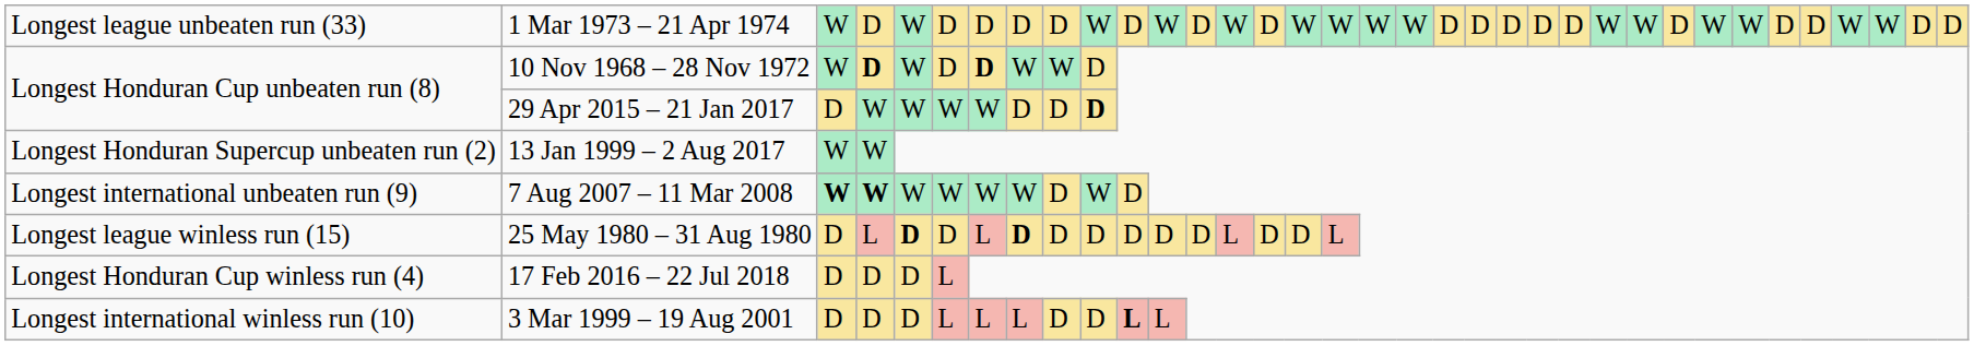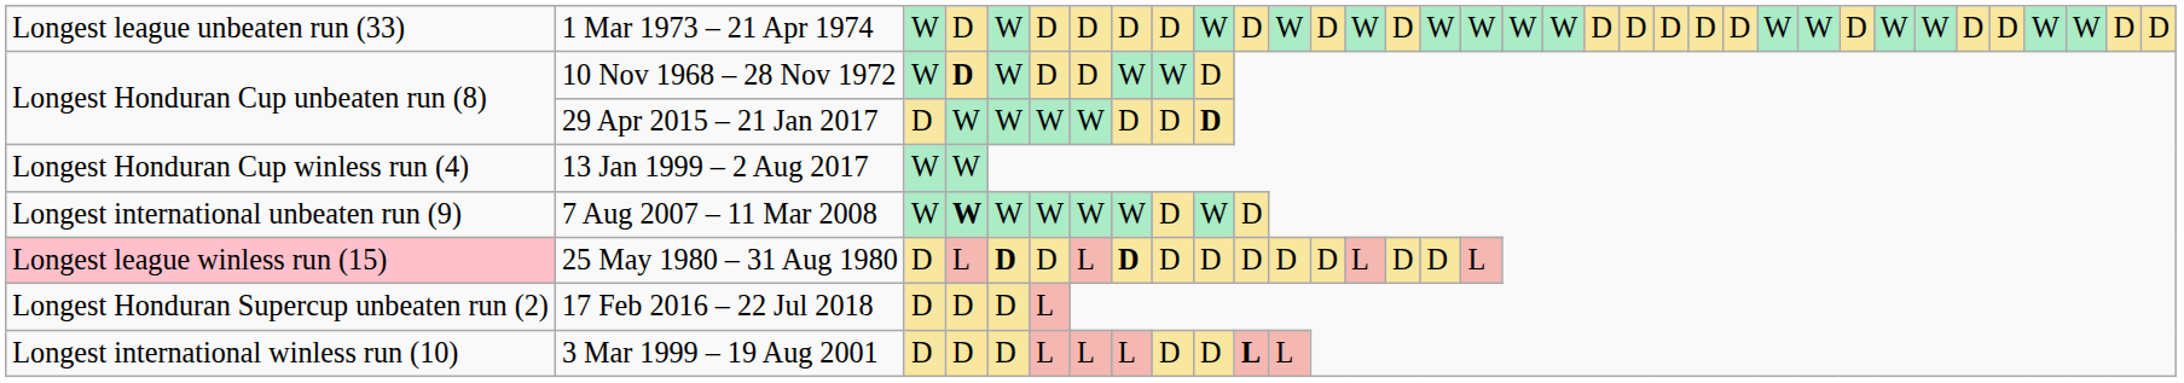 <table class="wikitable">
 <tr>
 <td>Longest league unbeaten run (33)</td>
 <td>1 Mar 1973 – 21 Apr 1974</td>
 <td bgcolor=ABEBC6>W</td>
 <td bgcolor=F9E79F>D</td>
 <td bgcolor=ABEBC6>W</td>
 <td bgcolor=F9E79F>D</td>
 <td bgcolor=F9E79F>D</td>
 <td bgcolor=F9E79F>D</td>
 <td bgcolor=F9E79F>D</td>
 <td bgcolor=ABEBC6>W</td>
 <td bgcolor=F9E79F>D</td>
 <td bgcolor=ABEBC6>W</td>
 <td bgcolor=F9E79F>D</td>
 <td bgcolor=ABEBC6>W</td>
 <td bgcolor=F9E79F>D</td>
 <td bgcolor=ABEBC6>W</td>
 <td bgcolor=ABEBC6>W</td>
 <td bgcolor=ABEBC6>W</td>
 <td bgcolor=ABEBC6>W</td>
 <td bgcolor=F9E79F>D</td>
 <td bgcolor=F9E79F>D</td>
 <td bgcolor=F9E79F>D</td>
 <td bgcolor=F9E79F>D</td>
 <td bgcolor=F9E79F>D</td>
 <td bgcolor=ABEBC6>W</td>
 <td bgcolor=ABEBC6>W</td>
 <td bgcolor=F9E79F>D</td>
 <td bgcolor=ABEBC6>W</td>
 <td bgcolor=ABEBC6>W</td>
 <td bgcolor=F9E79F>D</td>
 <td bgcolor=F9E79F>D</td>
 <td bgcolor=ABEBC6>W</td>
 <td bgcolor=ABEBC6>W</td>
 <td bgcolor=F9E79F>D</td>
 <td bgcolor=F9E79F>D</td>
 </tr>
 <tr>
 <td rowspan=2>Longest Honduran Cup unbeaten run (8)</td>
 <td>10 Nov 1968 – 28 Nov 1972</td>
 <td bgcolor=ABEBC6>W</td>
 <td bgcolor=F9E79F><strong>D</strong></td>
 <td bgcolor=ABEBC6>W</td>
 <td bgcolor=F9E79F>D</td>
-<td bgcolor=F9E79F><strong>D</strong></td>
+<td bgcolor=F9E79F>D</td>
 <td bgcolor=ABEBC6>W</td>
 <td bgcolor=ABEBC6>W</td>
 <td bgcolor=F9E79F>D</td>
 </tr>
 <tr>
 <td>29 Apr 2015 – 21 Jan 2017</td>
 <td bgcolor=F9E79F>D</td>
 <td bgcolor=ABEBC6>W</td>
 <td bgcolor=ABEBC6>W</td>
 <td bgcolor=ABEBC6>W</td>
 <td bgcolor=ABEBC6>W</td>
 <td bgcolor=F9E79F>D</td>
 <td bgcolor=F9E79F>D</td>
 <td bgcolor=F9E79F><strong>D</strong></td>
 </tr>
 <tr>
-<td>Longest Honduran Supercup unbeaten run (2)</td>
+<td>Longest Honduran Cup winless run (4)</td>
 <td>13 Jan 1999 – 2 Aug 2017</td>
 <td bgcolor=ABEBC6>W</td>
 <td bgcolor=ABEBC6>W</td>
 </tr>
 <tr>
 <td>Longest international unbeaten run (9)</td>
 <td>7 Aug 2007 – 11 Mar 2008</td>
-<td bgcolor=ABEBC6><strong>W</strong></td>
+<td bgcolor=ABEBC6>W</td>
 <td bgcolor=ABEBC6><strong>W</strong></td>
 <td bgcolor=ABEBC6>W</td>
 <td bgcolor=ABEBC6>W</td>
 <td bgcolor=ABEBC6>W</td>
 <td bgcolor=ABEBC6>W</td>
 <td bgcolor=F9E79F>D</td>
 <td bgcolor=ABEBC6>W</td>
 <td bgcolor=F9E79F>D</td>
 </tr>
 <tr>
-<td>Longest league winless run (15)</td>
+<td style="background: pink;">Longest league winless run (15)</td>
 <td>25 May 1980 – 31 Aug 1980</td>
 <td bgcolor=F9E79F>D</td>
 <td bgcolor=F5B7B1>L</td>
 <td bgcolor=F9E79F><strong>D</strong></td>
 <td bgcolor=F9E79F>D</td>
 <td bgcolor=F5B7B1>L</td>
 <td bgcolor=F9E79F><strong>D</strong></td>
 <td bgcolor=F9E79F>D</td>
 <td bgcolor=F9E79F>D</td>
 <td bgcolor=F9E79F>D</td>
 <td bgcolor=F9E79F>D</td>
 <td bgcolor=F9E79F>D</td>
 <td bgcolor=F5B7B1>L</td>
 <td bgcolor=F9E79F>D</td>
 <td bgcolor=F9E79F>D</td>
 <td bgcolor=F5B7B1>L</td>
 </tr>
 <tr>
-<td>Longest Honduran Cup winless run (4)</td>
+<td>Longest Honduran Supercup unbeaten run (2)</td>
 <td>17 Feb 2016 – 22 Jul 2018</td>
 <td bgcolor=F9E79F>D</td>
 <td bgcolor=F9E79F>D</td>
 <td bgcolor=F9E79F>D</td>
 <td bgcolor=F5B7B1>L</td>
 </tr>
 <tr>
 <td>Longest international winless run (10)</td>
 <td>3 Mar 1999 – 19 Aug 2001</td>
 <td bgcolor=F9E79F>D</td>
 <td bgcolor=F9E79F>D</td>
 <td bgcolor=F9E79F>D</td>
 <td bgcolor=F5B7B1>L</td>
 <td bgcolor=F5B7B1>L</td>
 <td bgcolor=F5B7B1>L</td>
 <td bgcolor=F9E79F>D</td>
 <td bgcolor=F9E79F>D</td>
 <td bgcolor=F5B7B1><strong>L</strong></td>
 <td bgcolor=F5B7B1>L</td>
 </tr>
 </table>
